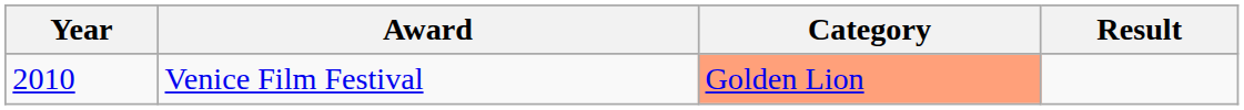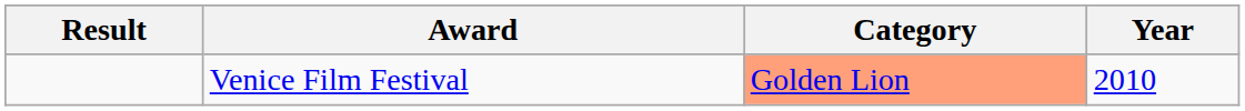 <table class="wikitable sortable" style="width: 50%;">
 <tr>
-<th scope="col">Year</th>
+<th scope="col">Result</th>
 <th scope="col">Award</th>
 <th scope="col">Category</th>
-<th scope="col">Result</th>
+<th scope="col">Year</th>
 </tr>
 <tr>
-<td><a href='#'>2010</a></td>
+<td></td>
 <td><a href='#'>Venice Film Festival</a></td>
 <td style="background: lightsalmon;"><a href='#'>Golden Lion</a></td>
-<td></td>
+<td><a href='#'>2010</a></td>
 </tr>
 </table>
